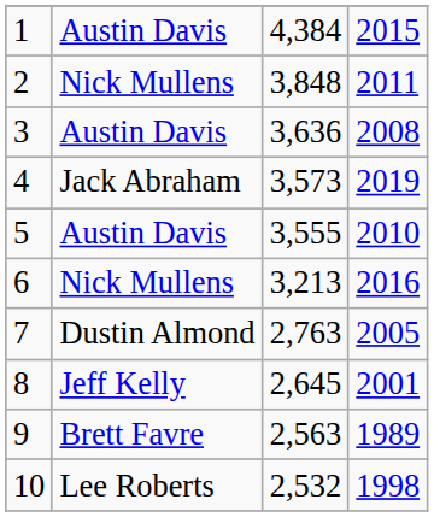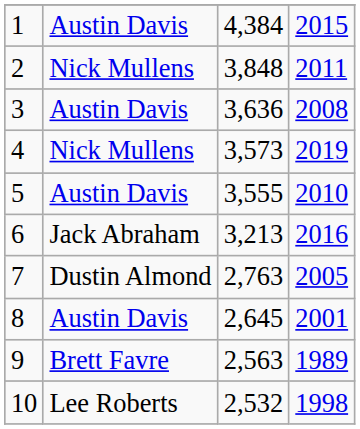 <table class="wikitable">
 <tr>
 </tr>
 <tr>
 <td>1</td>
 <td><a href='#'>Austin Davis</a></td>
 <td><abbr>4,384</abbr></td>
 <td><a href='#'>2015</a></td>
 </tr>
 <tr>
 <td>2</td>
 <td><a href='#'>Nick Mullens</a></td>
 <td><abbr>3,848</abbr></td>
 <td><a href='#'>2011</a></td>
 </tr>
 <tr>
 <td>3</td>
 <td><a href='#'>Austin Davis</a></td>
 <td><abbr>3,636</abbr></td>
 <td><a href='#'>2008</a></td>
 </tr>
 <tr>
 <td>4</td>
-<td>Jack Abraham</td>
+<td><a href='#'>Nick Mullens</a></td>
 <td><abbr>3,573</abbr></td>
 <td><a href='#'>2019</a></td>
 </tr>
 <tr>
 <td>5</td>
 <td><a href='#'>Austin Davis</a></td>
 <td><abbr>3,555</abbr></td>
 <td><a href='#'>2010</a></td>
 </tr>
 <tr>
 <td>6</td>
-<td><a href='#'>Nick Mullens</a></td>
+<td>Jack Abraham</td>
 <td><abbr>3,213</abbr></td>
 <td><a href='#'>2016</a></td>
 </tr>
 <tr>
 <td>7</td>
 <td>Dustin Almond</td>
 <td><abbr>2,763</abbr></td>
 <td><a href='#'>2005</a></td>
 </tr>
 <tr>
 <td>8</td>
-<td><a href='#'>Jeff Kelly</a></td>
+<td><a href='#'>Austin Davis</a></td>
 <td><abbr>2,645</abbr></td>
 <td><a href='#'>2001</a></td>
 </tr>
 <tr>
 <td>9</td>
 <td><a href='#'>Brett Favre</a></td>
 <td><abbr>2,563</abbr></td>
 <td><a href='#'>1989</a></td>
 </tr>
 <tr>
 <td>10</td>
 <td>Lee Roberts</td>
 <td><abbr>2,532</abbr></td>
 <td><a href='#'>1998</a></td>
 </tr>
 </table>
